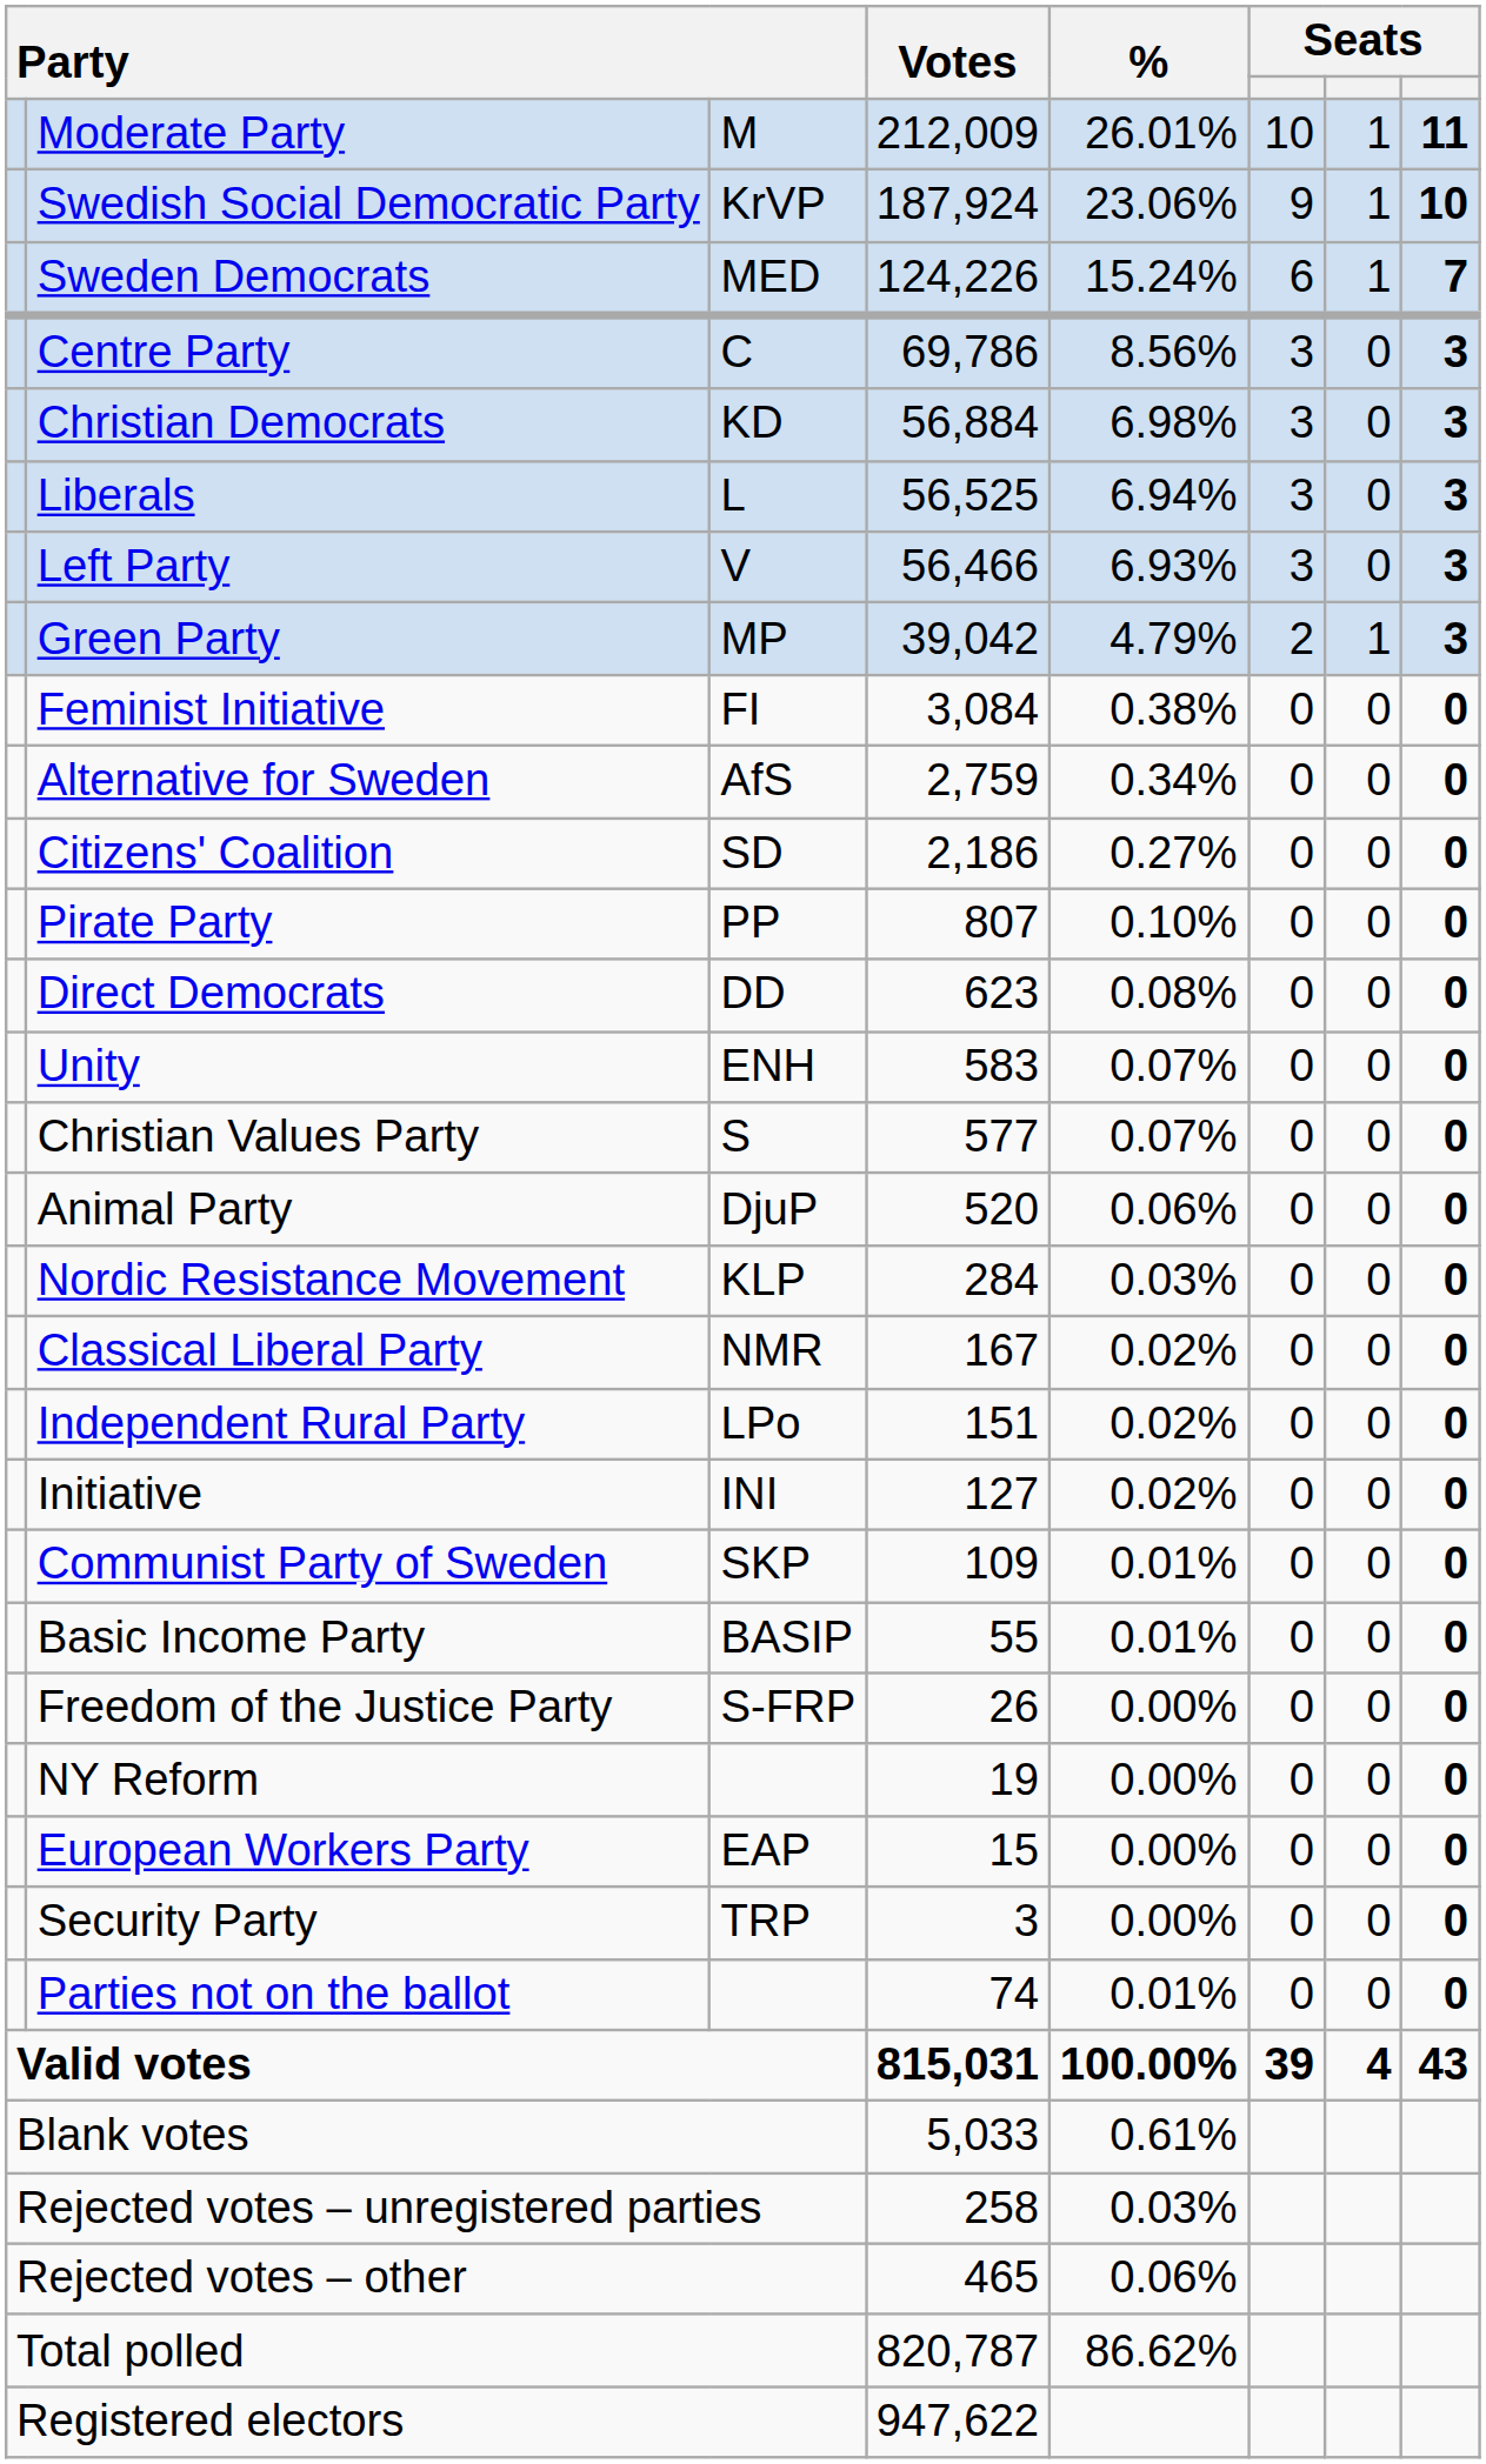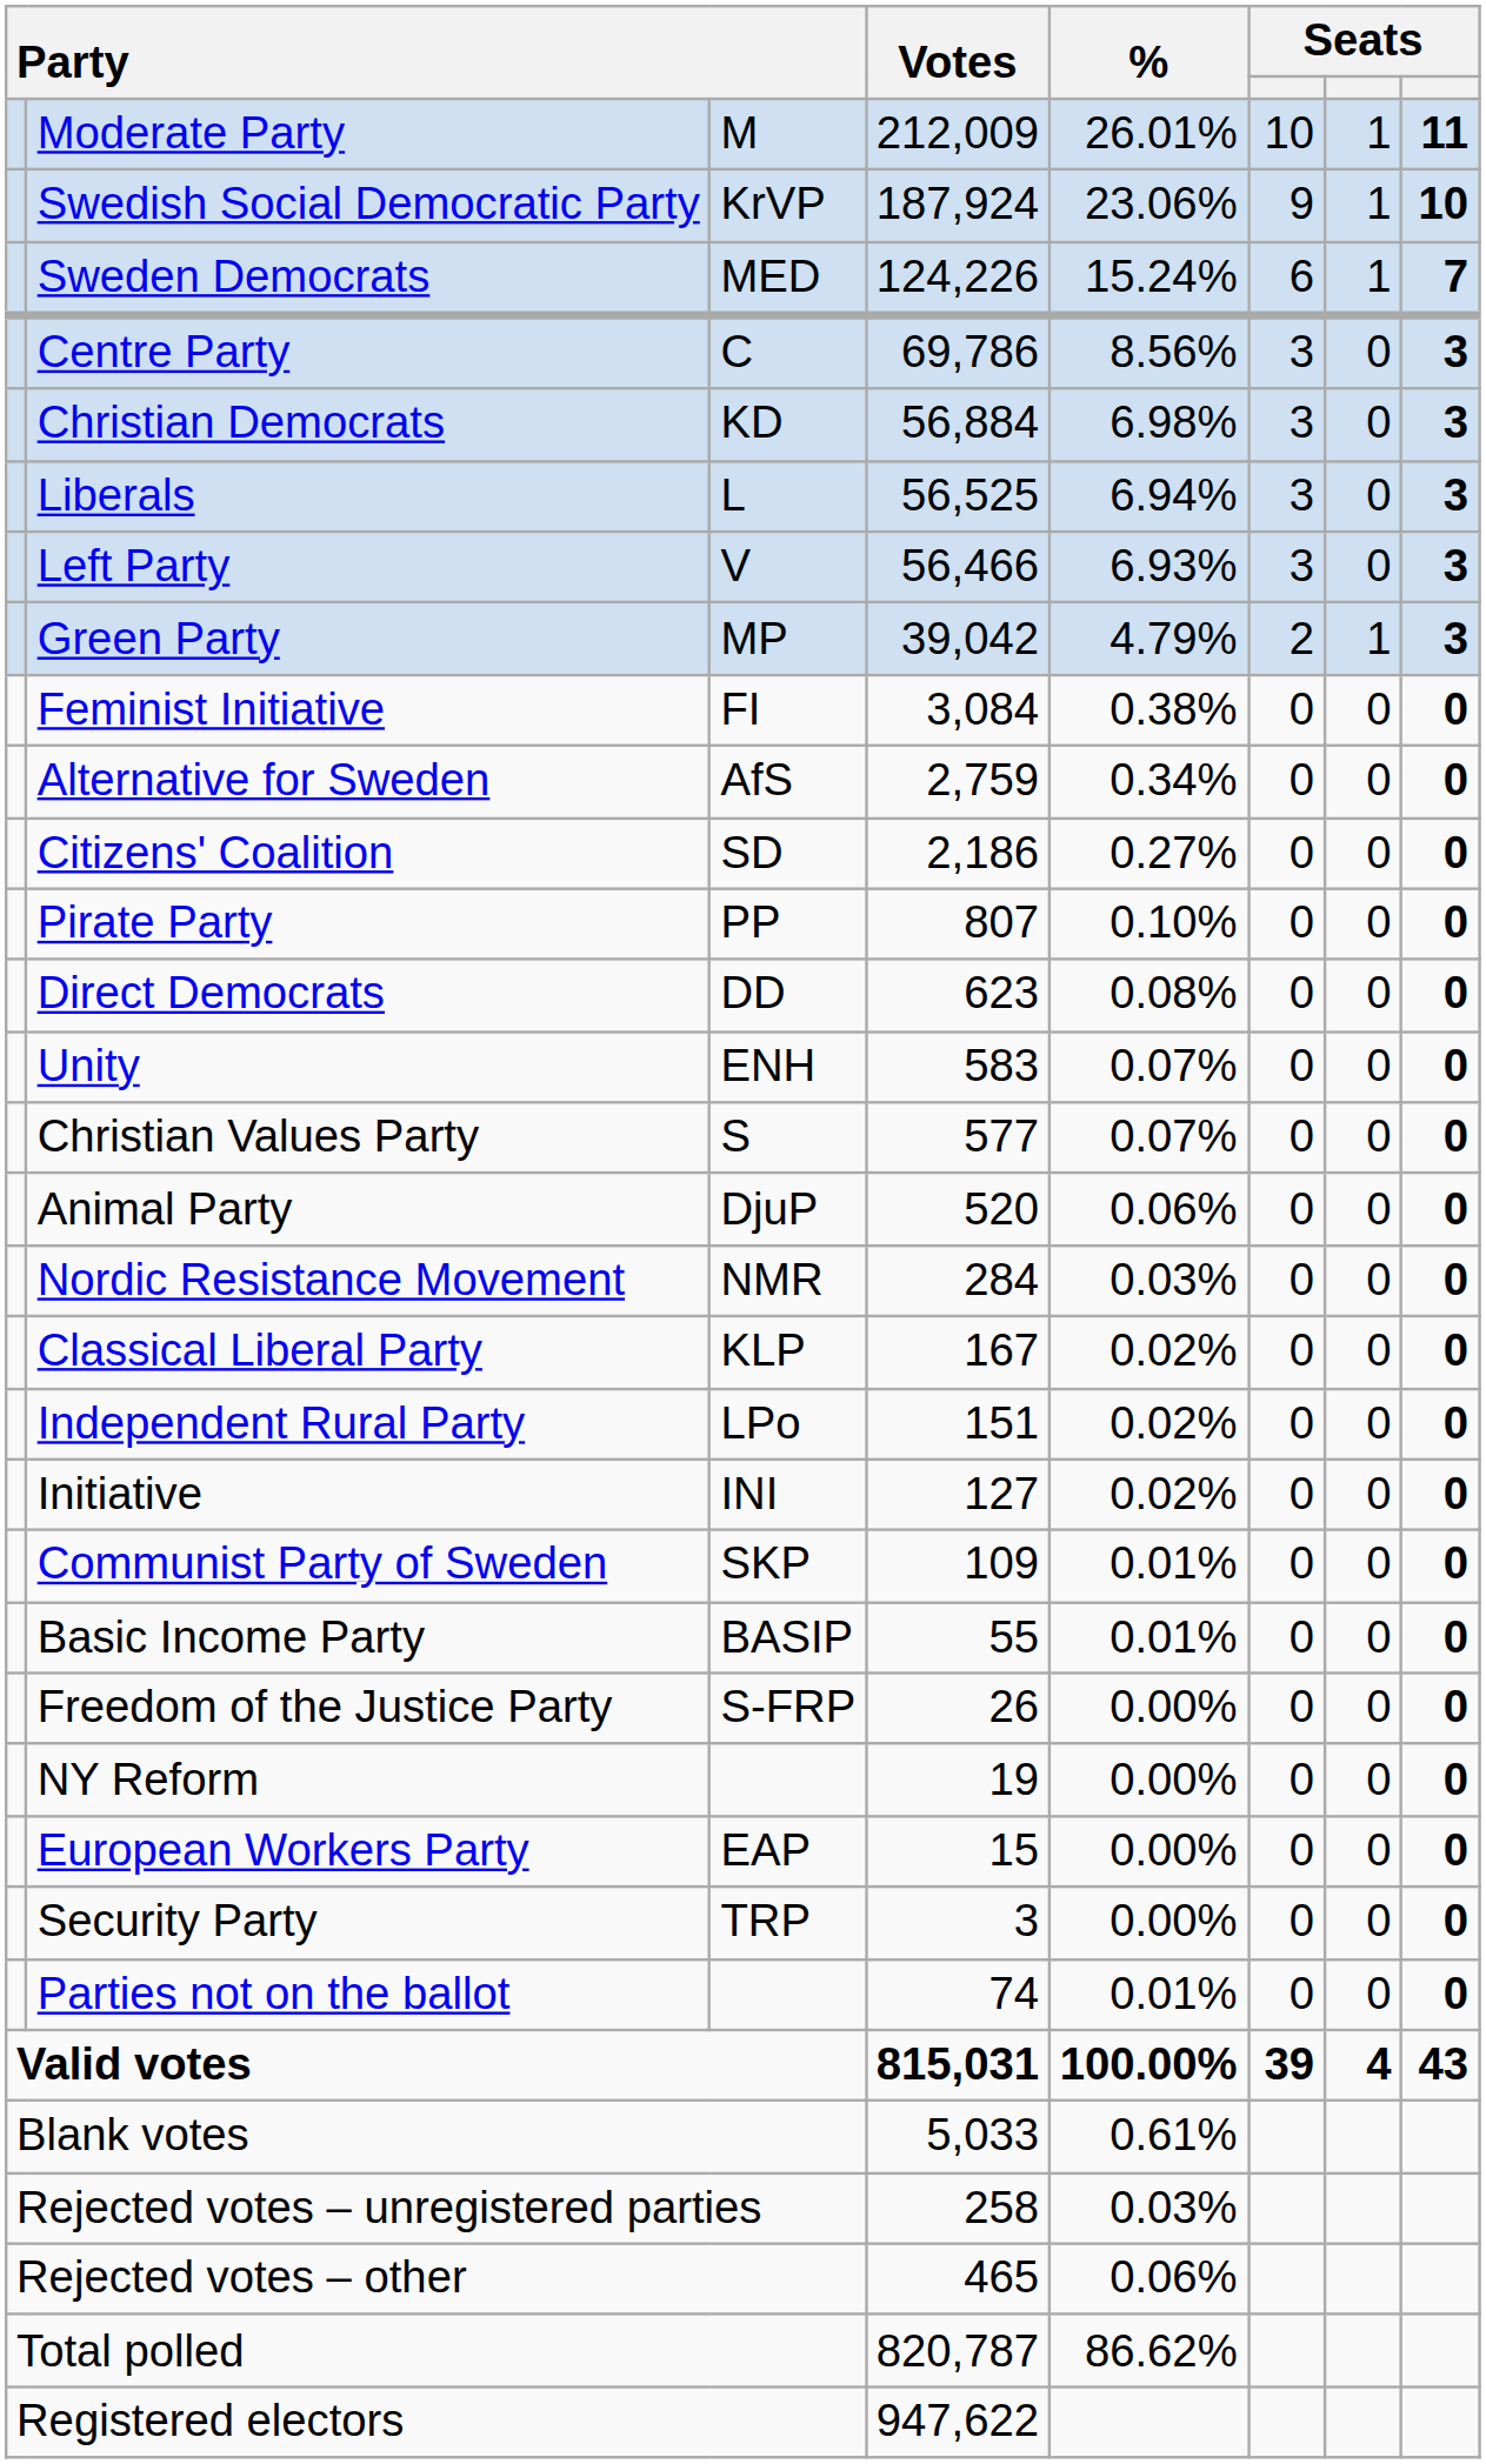 <table class="wikitable" border="1" style="text-align:right;">
 <tr>
 <th style="text-align:left;" valign=bottom rowspan=2 colspan=3>Party</th>
 <th align=center valign=bottom rowspan=2 width="50">Votes</th>
 <th align=center valign=bottom rowspan=2 width="50">%</th>
 <th colspan=3>Seats</th>
 </tr>
 <tr>
 <th align=center valign=bottom width="20"><small></small></th>
 <th align=center valign=bottom width="20"><small><a href='#'></a></small></th>
 <th align=center valign=bottom width="20"><small></small></th>
 </tr>
 <tr style="background:#CEE0F2;">
 <td></td>
 <td align=left><a href='#'>Moderate Party</a></td>
 <td align=left>M</td>
 <td>212,009</td>
 <td>26.01%</td>
 <td>10</td>
 <td>1</td>
 <td><strong>11</strong></td>
 </tr>
 <tr style="background:#CEE0F2;">
 <td></td>
 <td align=left style="white-space: nowrap;"><a href='#'>Swedish Social Democratic Party</a></td>
 <td align=left>KrVP</td>
 <td>187,924</td>
 <td>23.06%</td>
 <td>9</td>
 <td>1</td>
 <td><strong>10</strong></td>
 </tr>
 <tr style="background:#CEE0F2;">
 <td></td>
 <td align=left><a href='#'>Sweden Democrats</a></td>
 <td align=left>MED</td>
 <td>124,226</td>
 <td>15.24%</td>
 <td>6</td>
 <td>1</td>
 <td><strong>7</strong></td>
 </tr>
 <tr style="background:#CEE0F2; border-top:3px solid darkgray;">
 <td></td>
 <td align=left><a href='#'>Centre Party</a></td>
 <td align=left>C</td>
 <td>69,786</td>
 <td>8.56%</td>
 <td>3</td>
 <td>0</td>
 <td><strong>3</strong></td>
 </tr>
 <tr style="background:#CEE0F2;">
 <td></td>
 <td align=left><a href='#'>Christian Democrats</a></td>
 <td align=left>KD</td>
 <td>56,884</td>
 <td>6.98%</td>
 <td>3</td>
 <td>0</td>
 <td><strong>3</strong></td>
 </tr>
 <tr style="background:#CEE0F2;">
 <td></td>
 <td align=left><a href='#'>Liberals</a></td>
 <td align=left>L</td>
 <td>56,525</td>
 <td>6.94%</td>
 <td>3</td>
 <td>0</td>
 <td><strong>3</strong></td>
 </tr>
 <tr style="background:#CEE0F2;">
 <td></td>
 <td align=left><a href='#'>Left Party</a></td>
 <td align=left>V</td>
 <td>56,466</td>
 <td>6.93%</td>
 <td>3</td>
 <td>0</td>
 <td><strong>3</strong></td>
 </tr>
 <tr style="background:#CEE0F2;">
 <td></td>
 <td align=left><a href='#'>Green Party</a></td>
 <td align=left>MP</td>
 <td>39,042</td>
 <td>4.79%</td>
 <td>2</td>
 <td>1</td>
 <td><strong>3</strong></td>
 </tr>
 <tr>
 <td></td>
 <td align=left><a href='#'>Feminist Initiative</a></td>
 <td align=left>FI</td>
 <td>3,084</td>
 <td>0.38%</td>
 <td>0</td>
 <td>0</td>
 <td><strong>0</strong></td>
 </tr>
 <tr>
 <td></td>
 <td align=left><a href='#'>Alternative for Sweden</a></td>
 <td align=left>AfS</td>
 <td>2,759</td>
 <td>0.34%</td>
 <td>0</td>
 <td>0</td>
 <td><strong>0</strong></td>
 </tr>
 <tr>
 <td></td>
 <td align=left><a href='#'>Citizens' Coalition</a></td>
 <td align=left>SD</td>
 <td>2,186</td>
 <td>0.27%</td>
 <td>0</td>
 <td>0</td>
 <td><strong>0</strong></td>
 </tr>
 <tr>
 <td></td>
 <td align=left><a href='#'>Pirate Party</a></td>
 <td align=left>PP</td>
 <td>807</td>
 <td>0.10%</td>
 <td>0</td>
 <td>0</td>
 <td><strong>0</strong></td>
 </tr>
 <tr>
 <td></td>
 <td align=left><a href='#'>Direct Democrats</a></td>
 <td align=left>DD</td>
 <td>623</td>
 <td>0.08%</td>
 <td>0</td>
 <td>0</td>
 <td><strong>0</strong></td>
 </tr>
 <tr>
 <td></td>
 <td align=left><a href='#'>Unity</a></td>
 <td align=left>ENH</td>
 <td>583</td>
 <td>0.07%</td>
 <td>0</td>
 <td>0</td>
 <td><strong>0</strong></td>
 </tr>
 <tr>
 <td></td>
 <td align=left>Christian Values Party</td>
 <td align=left>S</td>
 <td>577</td>
 <td>0.07%</td>
 <td>0</td>
 <td>0</td>
 <td><strong>0</strong></td>
 </tr>
 <tr>
 <td></td>
 <td align=left>Animal Party</td>
 <td align=left>DjuP</td>
 <td>520</td>
 <td>0.06%</td>
 <td>0</td>
 <td>0</td>
 <td><strong>0</strong></td>
 </tr>
 <tr>
 <td></td>
 <td align=left><a href='#'>Nordic Resistance Movement</a></td>
-<td align=left>KLP</td>
+<td align=left>NMR</td>
 <td>284</td>
 <td>0.03%</td>
 <td>0</td>
 <td>0</td>
 <td><strong>0</strong></td>
 </tr>
 <tr>
 <td></td>
 <td align=left><a href='#'>Classical Liberal Party</a></td>
-<td align=left>NMR</td>
+<td align=left>KLP</td>
 <td>167</td>
 <td>0.02%</td>
 <td>0</td>
 <td>0</td>
 <td><strong>0</strong></td>
 </tr>
 <tr>
 <td></td>
 <td align=left><a href='#'>Independent Rural Party</a></td>
 <td align=left>LPo</td>
 <td>151</td>
 <td>0.02%</td>
 <td>0</td>
 <td>0</td>
 <td><strong>0</strong></td>
 </tr>
 <tr>
 <td></td>
 <td align=left>Initiative</td>
 <td align=left>INI</td>
 <td>127</td>
 <td>0.02%</td>
 <td>0</td>
 <td>0</td>
 <td><strong>0</strong></td>
 </tr>
 <tr>
 <td></td>
 <td align=left><a href='#'>Communist Party of Sweden</a></td>
 <td align=left>SKP</td>
 <td>109</td>
 <td>0.01%</td>
 <td>0</td>
 <td>0</td>
 <td><strong>0</strong></td>
 </tr>
 <tr>
 <td></td>
 <td align=left>Basic Income Party</td>
 <td align=left>BASIP</td>
 <td>55</td>
 <td>0.01%</td>
 <td>0</td>
 <td>0</td>
 <td><strong>0</strong></td>
 </tr>
 <tr>
 <td></td>
 <td align=left>Freedom of the Justice Party</td>
 <td align=left>S-FRP</td>
 <td>26</td>
 <td>0.00%</td>
 <td>0</td>
 <td>0</td>
 <td><strong>0</strong></td>
 </tr>
 <tr>
 <td></td>
 <td align=left>NY Reform</td>
 <td></td>
 <td>19</td>
 <td>0.00%</td>
 <td>0</td>
 <td>0</td>
 <td><strong>0</strong></td>
 </tr>
 <tr>
 <td></td>
 <td align=left><a href='#'>European Workers Party</a></td>
 <td align=left>EAP</td>
 <td>15</td>
 <td>0.00%</td>
 <td>0</td>
 <td>0</td>
 <td><strong>0</strong></td>
 </tr>
 <tr>
 <td></td>
 <td align=left>Security Party</td>
 <td align=left>TRP</td>
 <td>3</td>
 <td>0.00%</td>
 <td>0</td>
 <td>0</td>
 <td><strong>0</strong></td>
 </tr>
 <tr>
 <td></td>
 <td align=left><a href='#'>Parties not on the ballot</a></td>
 <td></td>
 <td>74</td>
 <td>0.01%</td>
 <td>0</td>
 <td>0</td>
 <td><strong>0</strong></td>
 </tr>
 <tr style="font-weight:bold">
 <td align=left colspan=3>Valid votes</td>
 <td>815,031</td>
 <td>100.00%</td>
 <td>39</td>
 <td>4</td>
 <td>43</td>
 </tr>
 <tr>
 <td align=left colspan=3>Blank votes</td>
 <td>5,033</td>
 <td>0.61%</td>
 <td></td>
 <td></td>
 <td></td>
 </tr>
 <tr>
 <td align=left colspan=3>Rejected votes – unregistered parties</td>
 <td>258</td>
 <td>0.03%</td>
 <td></td>
 <td></td>
 <td></td>
 </tr>
 <tr>
 <td align=left colspan=3>Rejected votes – other</td>
 <td>465</td>
 <td>0.06%</td>
 <td></td>
 <td></td>
 <td></td>
 </tr>
 <tr>
 <td align=left colspan=3>Total polled</td>
 <td>820,787</td>
 <td>86.62%</td>
 <td></td>
 <td></td>
 <td></td>
 </tr>
 <tr>
 <td align=left colspan=3>Registered electors</td>
 <td>947,622</td>
 <td></td>
 <td></td>
 <td></td>
 <td></td>
 </tr>
 </table>
